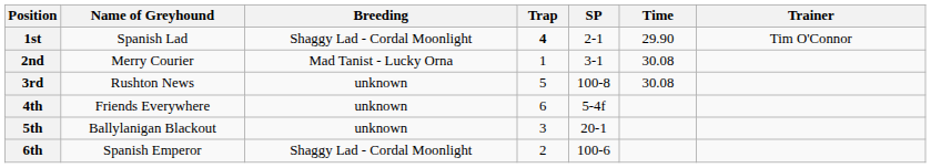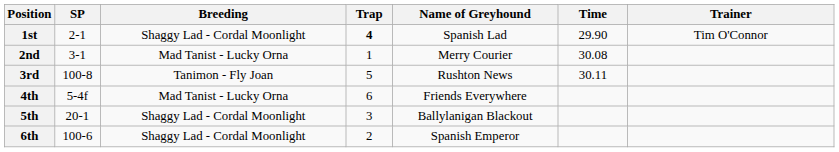 <table class="wikitable" style="text-align:center">
 <tr>
 <th width=50>Position</th>
-<th width=200>Name of Greyhound</th>
+<th width=50>SP</th>
 <th width=300>Breeding</th>
 <th width=50>Trap</th>
-<th width=50>SP</th>
+<th width=200>Name of Greyhound</th>
 <th width=80>Time</th>
 <th width=250>Trainer</th>
 </tr>
 <tr>
 <th>1st</th>
-<td>Spanish Lad</td>
+<td>2-1</td>
 <td>Shaggy Lad - Cordal Moonlight</td>
 <td><strong>4</strong></td>
-<td>2-1</td>
+<td>Spanish Lad</td>
 <td>29.90</td>
 <td>Tim O'Connor</td>
 </tr>
 <tr>
 <th>2nd</th>
-<td>Merry Courier</td>
+<td>3-1</td>
 <td>Mad Tanist - Lucky Orna</td>
 <td>1</td>
-<td>3-1</td>
+<td>Merry Courier</td>
 <td>30.08</td>
 <td></td>
 </tr>
 <tr>
 <th>3rd</th>
+<td>100-8</td>
+<td>Tanimon - Fly Joan</td>
+<td>5</td>
 <td>Rushton News</td>
-<td>unknown</td>
-<td>5</td>
-<td>100-8</td>
-<td>30.08</td>
+<td>30.11</td>
 <td></td>
 </tr>
 <tr>
 <th>4th</th>
+<td>5-4f</td>
+<td>Mad Tanist - Lucky Orna</td>
+<td>6</td>
 <td>Friends Everywhere</td>
-<td>unknown</td>
-<td>6</td>
-<td>5-4f</td>
 <td></td>
 <td></td>
 </tr>
 <tr>
 <th>5th</th>
+<td>20-1</td>
+<td>Shaggy Lad - Cordal Moonlight</td>
+<td>3</td>
 <td>Ballylanigan Blackout</td>
-<td>unknown</td>
-<td>3</td>
-<td>20-1</td>
 <td></td>
 <td></td>
 </tr>
 <tr>
 <th>6th</th>
-<td>Spanish Emperor</td>
+<td>100-6</td>
 <td>Shaggy Lad - Cordal Moonlight</td>
 <td>2</td>
-<td>100-6</td>
+<td>Spanish Emperor</td>
 <td></td>
 <td></td>
 </tr>
 </table>
